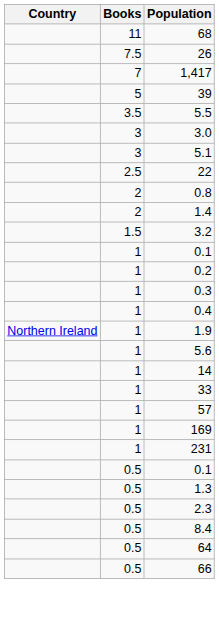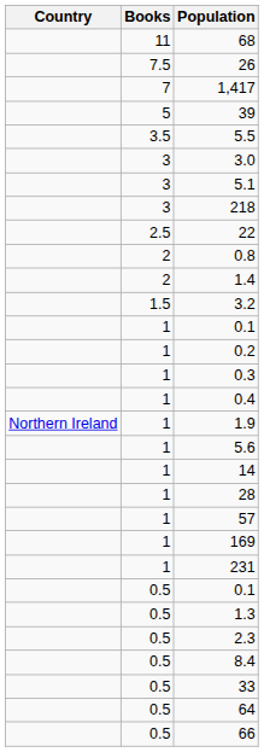 <table class="wikitable sortable">
 <tr>
 <th>Country</th>
 <th>Books</th>
 <th>Population<br></th>
 </tr>
 <tr>
 <td></td>
 <td align="right">11</td>
 <td align="right">68</td>
 </tr>
 <tr>
 <td></td>
 <td align="right">7.5</td>
 <td align="right">26</td>
 </tr>
 <tr>
 <td></td>
 <td align="right">7</td>
 <td align="right">1,417</td>
 </tr>
 <tr>
 <td></td>
 <td align="right">5</td>
 <td align="right">39</td>
 </tr>
 <tr>
 <td></td>
 <td align="right">3.5</td>
 <td align="right">5.5</td>
 </tr>
 <tr>
 <td></td>
 <td align="right">3</td>
 <td align="right">3.0</td>
 </tr>
 <tr>
 <td></td>
 <td align="right">3</td>
 <td align="right">5.1</td>
+</tr>
+<tr>
+<td></td>
+<td align="right">3</td>
+<td align="right">218</td>
 </tr>
 <tr>
 <td></td>
 <td align="right">2.5</td>
 <td align="right">22</td>
 </tr>
 <tr>
 <td></td>
 <td align="right">2</td>
 <td align="right">0.8</td>
 </tr>
 <tr>
 <td></td>
 <td align="right">2</td>
 <td align="right">1.4</td>
 </tr>
 <tr>
 <td></td>
 <td align="right">1.5</td>
 <td align="right">3.2</td>
 </tr>
 <tr>
 <td></td>
 <td align="right">1</td>
 <td align="right">0.1</td>
 </tr>
 <tr>
 <td></td>
 <td align="right">1</td>
 <td align="right">0.2</td>
 </tr>
 <tr>
 <td></td>
 <td align="right">1</td>
 <td align="right">0.3</td>
 </tr>
 <tr>
 <td></td>
 <td align="right">1</td>
 <td align="right">0.4</td>
 </tr>
 <tr>
 <td><a href='#'>Northern Ireland</a></td>
 <td align="right">1</td>
 <td align="right">1.9</td>
 </tr>
 <tr>
 <td></td>
 <td align="right">1</td>
 <td align="right">5.6</td>
 </tr>
 <tr>
 <td></td>
 <td align="right">1</td>
 <td align="right">14</td>
 </tr>
 <tr>
 <td></td>
 <td align="right">1</td>
-<td align="right">33</td>
+<td align="right">28</td>
 </tr>
 <tr>
 <td></td>
 <td align="right">1</td>
 <td align="right">57</td>
 </tr>
 <tr>
 <td></td>
 <td align="right">1</td>
 <td align="right">169</td>
 </tr>
 <tr>
 <td></td>
 <td align="right">1</td>
 <td align="right">231</td>
 </tr>
 <tr>
 <td></td>
 <td align="right">0.5</td>
 <td align="right">0.1</td>
 </tr>
 <tr>
 <td></td>
 <td align="right">0.5</td>
 <td align="right">1.3</td>
 </tr>
 <tr>
 <td></td>
 <td align="right">0.5</td>
 <td align="right">2.3</td>
 </tr>
 <tr>
 <td></td>
 <td align="right">0.5</td>
 <td align="right">8.4</td>
 </tr>
 <tr>
 <td></td>
 <td align="right">0.5</td>
+<td align="right">33</td>
+</tr>
+<tr>
+<td></td>
+<td align="right">0.5</td>
 <td align="right">64</td>
 </tr>
 <tr>
 <td></td>
 <td align="right">0.5</td>
 <td align="right">66</td>
 </tr>
 </table>
